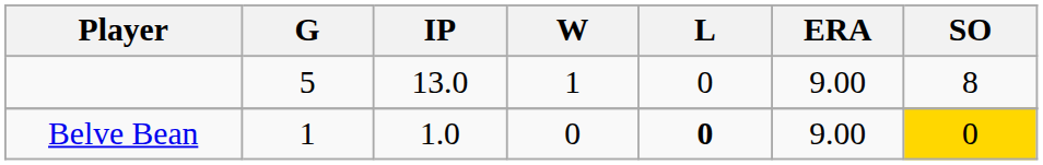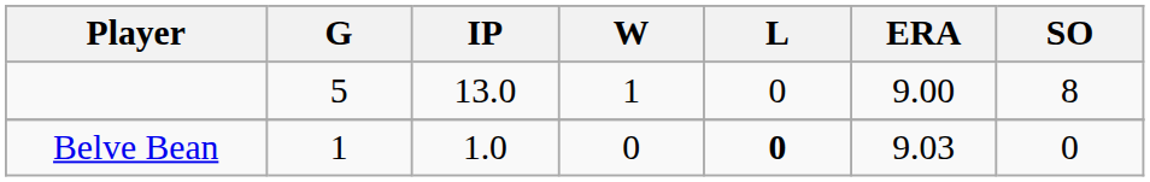 <table class="wikitable sortable">
 <tr>
 <th bgcolor="#DDDDFF" width="16%">Player</th>
 <th bgcolor="#DDDDFF" width="9%">G</th>
 <th bgcolor="#DDDDFF" width="9%">IP</th>
 <th bgcolor="#DDDDFF" width="9%">W</th>
 <th bgcolor="#DDDDFF" width="9%">L</th>
 <th bgcolor="#DDDDFF" width="9%">ERA</th>
 <th bgcolor="#DDDDFF" width="9%">SO</th>
 </tr>
 <tr align="center">
 <td></td>
 <td>5</td>
 <td>13.0</td>
 <td>1</td>
 <td>0</td>
 <td>9.00</td>
 <td>8</td>
 </tr>
 <tr>
 </tr>
 <tr align="center">
 <td><a href='#'>Belve Bean</a></td>
 <td>1</td>
 <td>1.0</td>
 <td>0</td>
 <td><strong>0</strong></td>
-<td>9.00</td>
-<td style="background: gold;">0</td>
+<td>9.03</td>
+<td>0</td>
 </tr>
 </table>
